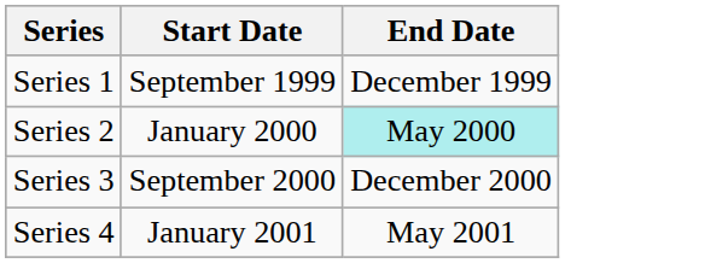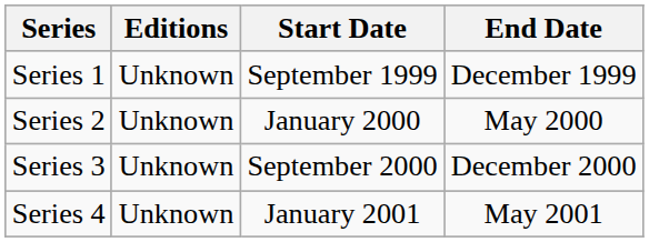 <table class="wikitable" style="text-align: center">
 <tr>
 <th>Series</th>
+<th>Editions</th>
 <th>Start Date</th>
 <th>End Date</th>
 </tr>
 <tr>
 <td>Series 1</td>
+<td>Unknown</td>
 <td>September 1999</td>
 <td>December 1999</td>
 </tr>
 <tr>
 <td>Series 2</td>
+<td>Unknown</td>
 <td>January 2000</td>
-<td style="background: paleturquoise;">May 2000</td>
+<td>May 2000</td>
 </tr>
 <tr>
 <td>Series 3</td>
+<td>Unknown</td>
 <td>September 2000</td>
 <td>December 2000</td>
 </tr>
 <tr>
 <td>Series 4</td>
+<td>Unknown</td>
 <td>January 2001</td>
 <td>May 2001</td>
 </tr>
 </table>
